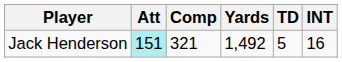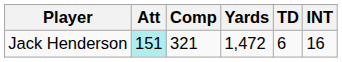 <table class="wikitable">
 <tr>
 <th>Player</th>
 <th>Att</th>
 <th>Comp</th>
 <th>Yards</th>
 <th>TD</th>
 <th>INT</th>
 </tr>
 <tr>
 <td>Jack Henderson</td>
 <td style="background: paleturquoise;">151</td>
 <td>321</td>
-<td>1,492</td>
-<td>5</td>
+<td>1,472</td>
+<td>6</td>
 <td>16</td>
 </tr>
 </table>
